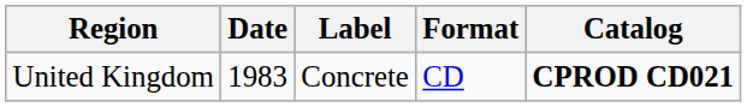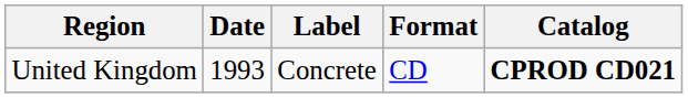 <table class="wikitable">
 <tr>
 <th>Region</th>
 <th>Date</th>
 <th>Label</th>
 <th>Format</th>
 <th>Catalog</th>
 </tr>
 <tr>
 <td>United Kingdom</td>
-<td>1983</td>
+<td>1993</td>
 <td>Concrete</td>
 <td><a href='#'>CD</a></td>
 <td><strong>CPROD CD021</strong></td>
 </tr>
 </table>
